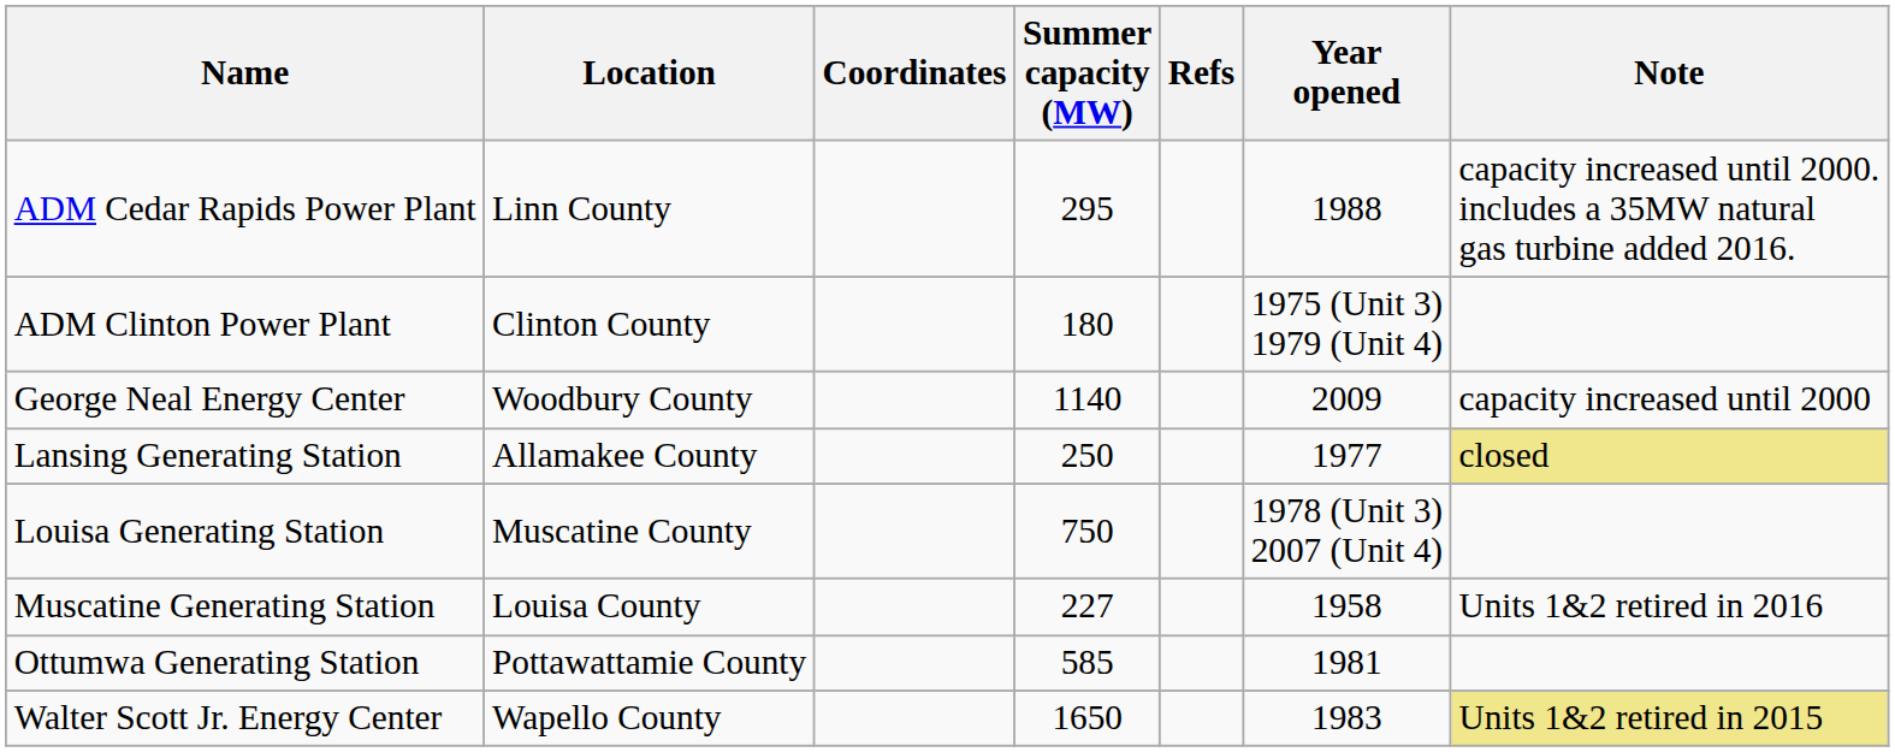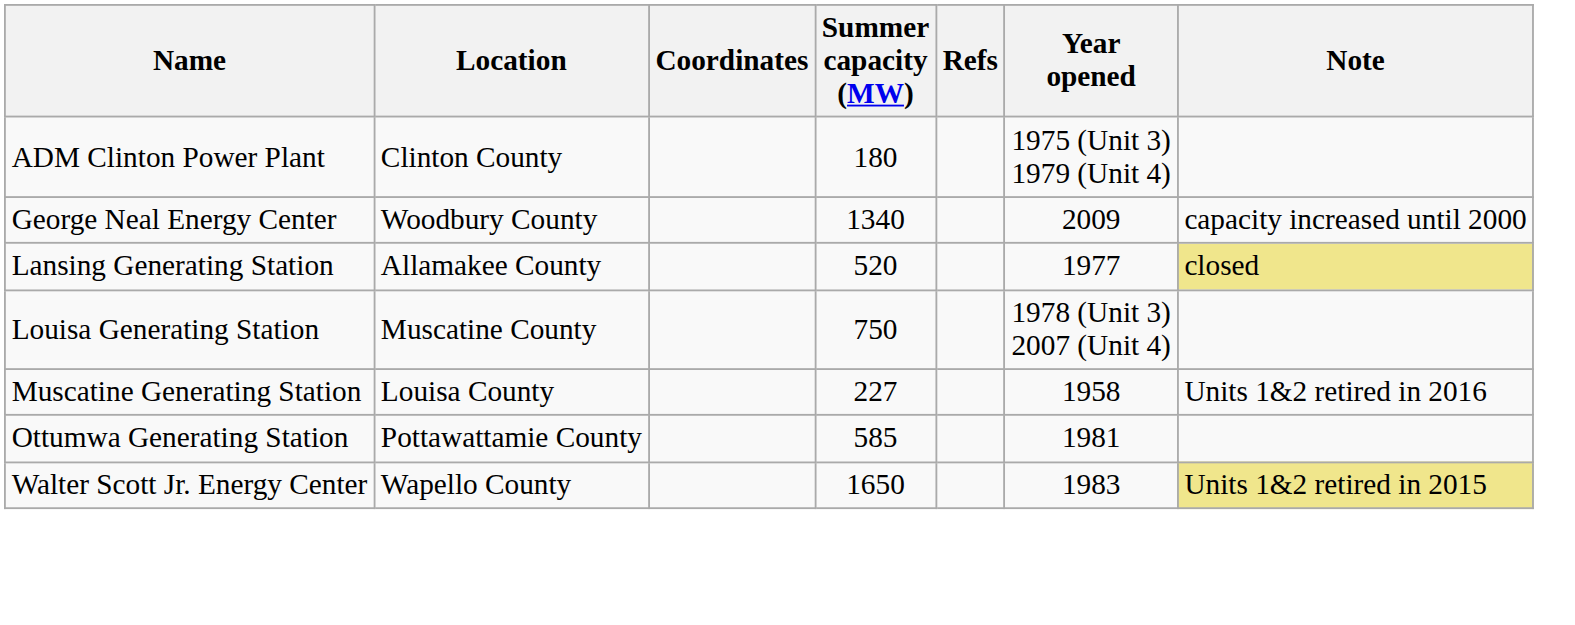 <table class="wikitable sortable">
 <tr>
 <th>Name</th>
 <th>Location</th>
 <th>Coordinates</th>
 <th>Summer<br>capacity<br>(<a href='#'>MW</a>)</th>
 <th>Refs</th>
 <th>Year<br>opened</th>
 <th>Note</th>
-</tr>
-<tr>
-<td><a href='#'>ADM</a> Cedar Rapids Power Plant</td>
-<td>Linn County</td>
-<td></td>
-<td align="center">295</td>
-<td></td>
-<td align="center">1988</td>
-<td>capacity increased until 2000.<br>includes a 35MW natural<br>gas turbine added 2016.</td>
 </tr>
 <tr>
 <td>ADM Clinton Power Plant</td>
 <td>Clinton County</td>
 <td></td>
 <td align="center">180</td>
 <td></td>
 <td align="center">1975 (Unit 3)<br>1979 (Unit 4)</td>
 <td></td>
 </tr>
 <tr>
 <td>George Neal Energy Center</td>
 <td>Woodbury County</td>
 <td></td>
-<td align="center">1140</td>
+<td align="center">1340</td>
 <td></td>
 <td align="center">2009</td>
 <td>capacity increased until 2000</td>
 </tr>
 <tr>
 <td>Lansing Generating Station</td>
 <td>Allamakee County</td>
 <td></td>
-<td align="center">250</td>
+<td align="center">520</td>
 <td></td>
 <td align="center">1977</td>
 <td style="background: khaki;">closed</td>
 </tr>
 <tr>
 <td>Louisa Generating Station</td>
 <td>Muscatine County</td>
 <td></td>
 <td align="center">750</td>
 <td></td>
 <td align="center">1978 (Unit 3)<br>2007 (Unit 4)</td>
 <td></td>
 </tr>
 <tr>
 <td>Muscatine Generating Station</td>
 <td>Louisa County</td>
 <td></td>
 <td align="center">227</td>
 <td></td>
 <td align="center">1958</td>
 <td>Units 1&2 retired in 2016</td>
 </tr>
 <tr>
 <td>Ottumwa Generating Station</td>
 <td>Pottawattamie County</td>
 <td></td>
 <td align="center">585</td>
 <td></td>
 <td align="center">1981</td>
 <td></td>
 </tr>
 <tr>
 <td>Walter Scott Jr. Energy Center</td>
 <td>Wapello County</td>
 <td></td>
 <td align="center">1650</td>
 <td></td>
 <td align="center">1983</td>
 <td style="background: khaki;">Units 1&2 retired in 2015</td>
 </tr>
 </table>
